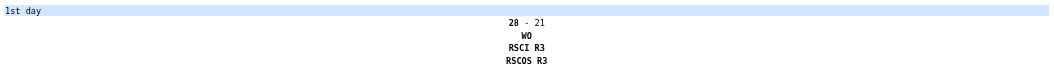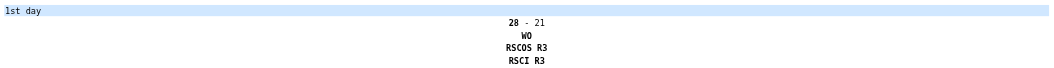 <table width="80%">
 <tr>
 <th width="30%"></th>
 <th width="12%"></th>
 <th width="30%"></th>
 </tr>
 <tr bgcolor="#D0E7FF">
 <td colspan="3">1st day</td>
 </tr>
 <tr>
 <td align="right"><strong></strong></td>
 <td align="center"><strong>28</strong> - 21</td>
 <td></td>
 </tr>
 <tr>
 <td align="right"><strong></strong></td>
 <td align="center"><strong>WO</strong></td>
 <td></td>
 </tr>
 <tr>
+<td align="right"><strong></strong></td>
+<td align="center"><strong>RSCOS R3</strong></td>
+<td></td>
+</tr>
+<tr>
 <td align="right"></td>
 <td align="center"><strong>RSCI R3</strong></td>
 <td><strong></strong></td>
 </tr>
 <tr>
-<td align="right"><strong></strong></td>
-<td align="center"><strong>RSCOS R3</strong></td>
-<td></td>
-</tr>
-<tr>
 </tr>
 </table>
